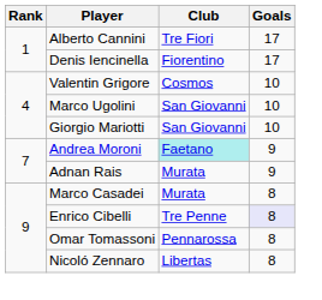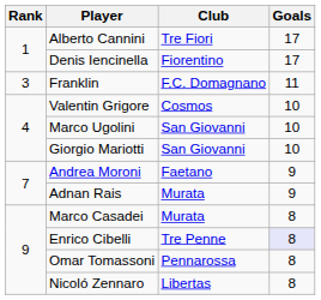 <table class="wikitable" style="text-align:center">
 <tr>
 <th>Rank</th>
 <th>Player</th>
 <th>Club</th>
 <th>Goals</th>
 </tr>
 <tr>
 <td rowspan="2">1</td>
 <td align="left"> Alberto Cannini</td>
 <td align="left"><a href='#'>Tre Fiori</a></td>
 <td>17</td>
 </tr>
 <tr>
 <td align="left"> Denis Iencinella</td>
 <td align="left"><a href='#'>Fiorentino</a></td>
 <td>17</td>
+</tr>
+<tr>
+<td>3</td>
+<td align="left"> Franklin</td>
+<td align="left"><a href='#'>F.C. Domagnano</a></td>
+<td>11</td>
 </tr>
 <tr>
 <td rowspan="3">4</td>
 <td align="left"> Valentin Grigore</td>
 <td align="left"><a href='#'>Cosmos</a></td>
 <td>10</td>
 </tr>
 <tr>
 <td align="left"> Marco Ugolini</td>
 <td align="left"><a href='#'>San Giovanni</a></td>
 <td>10</td>
 </tr>
 <tr>
 <td align="left"> Giorgio Mariotti</td>
 <td align="left"><a href='#'>San Giovanni</a></td>
 <td>10</td>
 </tr>
 <tr>
 <td rowspan="2">7</td>
 <td align="left"> <a href='#'>Andrea Moroni</a></td>
-<td align="left" style="background: paleturquoise;"><a href='#'>Faetano</a></td>
+<td align="left"><a href='#'>Faetano</a></td>
 <td>9</td>
 </tr>
 <tr>
 <td align="left"> Adnan Rais</td>
 <td align="left"><a href='#'>Murata</a></td>
 <td>9</td>
 </tr>
 <tr>
 <td rowspan="4">9</td>
 <td align="left"> Marco Casadei</td>
 <td align="left"><a href='#'>Murata</a></td>
 <td>8</td>
 </tr>
 <tr>
 <td align="left"> Enrico Cibelli</td>
 <td align="left"><a href='#'>Tre Penne</a></td>
 <td style="background: lavender;">8</td>
 </tr>
 <tr>
 <td align="left"> Omar Tomassoni</td>
 <td align="left"><a href='#'>Pennarossa</a></td>
 <td>8</td>
 </tr>
 <tr>
 <td align="left"> Nicoló Zennaro</td>
 <td align="left"><a href='#'>Libertas</a></td>
 <td>8</td>
 </tr>
 </table>
